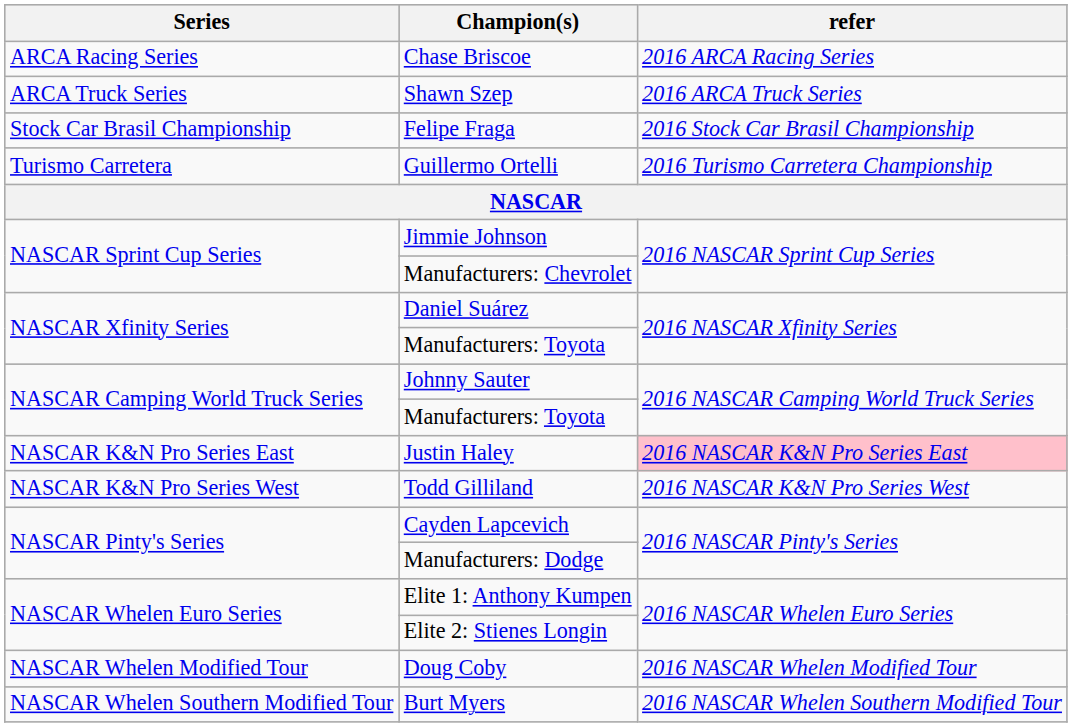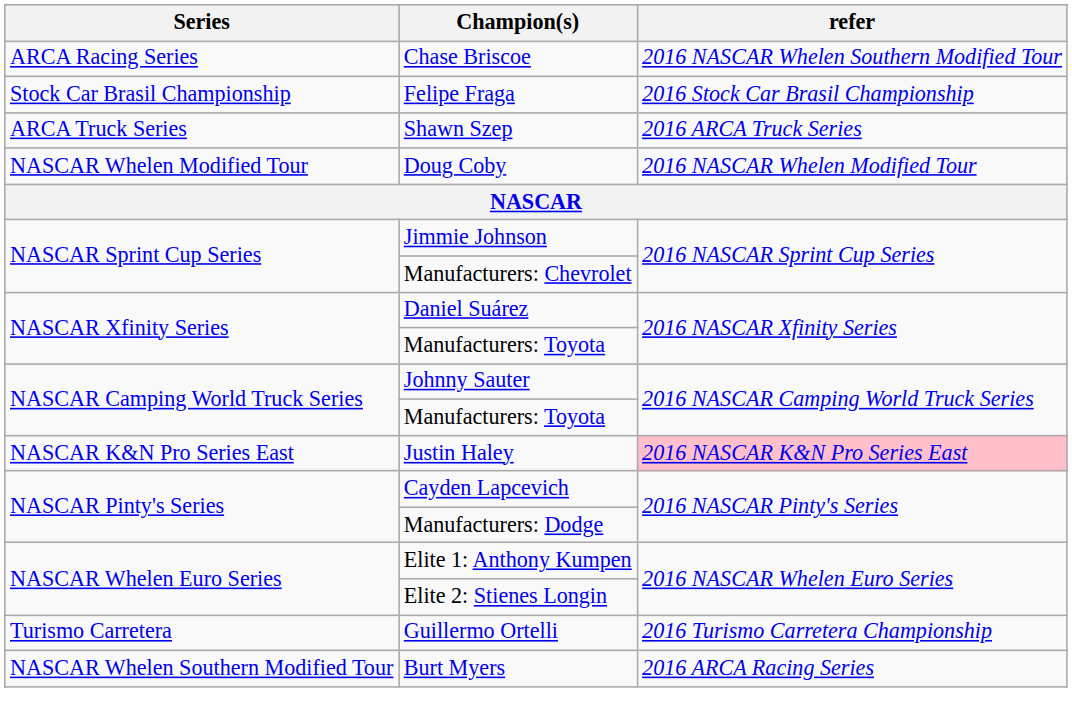 <table class="wikitable" style="font-size:87%">
 <tr>
 <th>Series</th>
 <th>Champion(s)</th>
 <th>refer</th>
 </tr>
 <tr>
 <td><a href='#'>ARCA Racing Series</a></td>
 <td> <a href='#'>Chase Briscoe</a></td>
-<td><em><a href='#'>2016 ARCA Racing Series</a></em></td>
+<td><em><a href='#'>2016 NASCAR Whelen Southern Modified Tour</a></em></td>
+</tr>
+<tr>
+<td><a href='#'>Stock Car Brasil Championship</a></td>
+<td> <a href='#'>Felipe Fraga</a></td>
+<td><em><a href='#'>2016 Stock Car Brasil Championship</a></em></td>
 </tr>
 <tr>
 <td><a href='#'>ARCA Truck Series</a></td>
 <td> <a href='#'>Shawn Szep</a></td>
 <td><a href='#'><em>2016 ARCA Truck Series</em></a></td>
 </tr>
 <tr>
-<td><a href='#'>Stock Car Brasil Championship</a></td>
-<td> <a href='#'>Felipe Fraga</a></td>
-<td><em><a href='#'>2016 Stock Car Brasil Championship</a></em></td>
-</tr>
-<tr>
-<td><a href='#'>Turismo Carretera</a></td>
-<td> <a href='#'>Guillermo Ortelli</a></td>
-<td><em><a href='#'>2016 Turismo Carretera Championship</a></em></td>
+<td><a href='#'>NASCAR Whelen Modified Tour</a></td>
+<td> <a href='#'>Doug Coby</a></td>
+<td><em><a href='#'>2016 NASCAR Whelen Modified Tour</a></em></td>
 </tr>
 <tr>
 <th colspan="3"><a href='#'>NASCAR</a></th>
 </tr>
 <tr>
 <td rowspan=2><a href='#'>NASCAR Sprint Cup Series</a></td>
 <td> <a href='#'>Jimmie Johnson</a></td>
 <td rowspan=2><em><a href='#'>2016 NASCAR Sprint Cup Series</a></em></td>
 </tr>
 <tr>
 <td>Manufacturers:  <a href='#'>Chevrolet</a></td>
 </tr>
 <tr>
 <td rowspan=2><a href='#'>NASCAR Xfinity Series</a></td>
 <td> <a href='#'>Daniel Suárez</a></td>
 <td rowspan=2><em><a href='#'>2016 NASCAR Xfinity Series</a></em></td>
 </tr>
 <tr>
 <td>Manufacturers:  <a href='#'>Toyota</a></td>
 </tr>
 <tr>
 <td rowspan=2><a href='#'>NASCAR Camping World Truck Series</a></td>
 <td> <a href='#'>Johnny Sauter</a></td>
 <td rowspan=2><em><a href='#'>2016 NASCAR Camping World Truck Series</a></em></td>
 </tr>
 <tr>
 <td>Manufacturers:  <a href='#'>Toyota</a></td>
 </tr>
 <tr>
 <td><a href='#'>NASCAR K&N Pro Series East</a></td>
 <td> <a href='#'>Justin Haley</a></td>
 <td style="background: pink;"><em><a href='#'>2016 NASCAR K&N Pro Series East</a></em></td>
 </tr>
 <tr>
-<td><a href='#'>NASCAR K&N Pro Series West</a></td>
-<td> <a href='#'>Todd Gilliland</a></td>
-<td><em><a href='#'>2016 NASCAR K&N Pro Series West</a></em></td>
-</tr>
-<tr>
 <td rowspan=2><a href='#'>NASCAR Pinty's Series</a></td>
 <td> <a href='#'>Cayden Lapcevich</a></td>
 <td rowspan=2><em><a href='#'>2016 NASCAR Pinty's Series</a></em></td>
 </tr>
 <tr>
 <td>Manufacturers:  <a href='#'>Dodge</a></td>
 </tr>
 <tr>
 <td rowspan="2"><a href='#'>NASCAR Whelen Euro Series</a></td>
 <td>Elite 1:  <a href='#'>Anthony Kumpen</a></td>
 <td rowspan="2"><em><a href='#'>2016 NASCAR Whelen Euro Series</a></em></td>
 </tr>
 <tr>
 <td>Elite 2:  <a href='#'>Stienes Longin</a></td>
 </tr>
 <tr>
-<td><a href='#'>NASCAR Whelen Modified Tour</a></td>
-<td> <a href='#'>Doug Coby</a></td>
-<td><em><a href='#'>2016 NASCAR Whelen Modified Tour</a></em></td>
+<td><a href='#'>Turismo Carretera</a></td>
+<td> <a href='#'>Guillermo Ortelli</a></td>
+<td><em><a href='#'>2016 Turismo Carretera Championship</a></em></td>
 </tr>
 <tr>
 <td><a href='#'>NASCAR Whelen Southern Modified Tour</a></td>
 <td> <a href='#'>Burt Myers</a></td>
-<td><em><a href='#'>2016 NASCAR Whelen Southern Modified Tour</a></em></td>
+<td><em><a href='#'>2016 ARCA Racing Series</a></em></td>
 </tr>
 </table>
